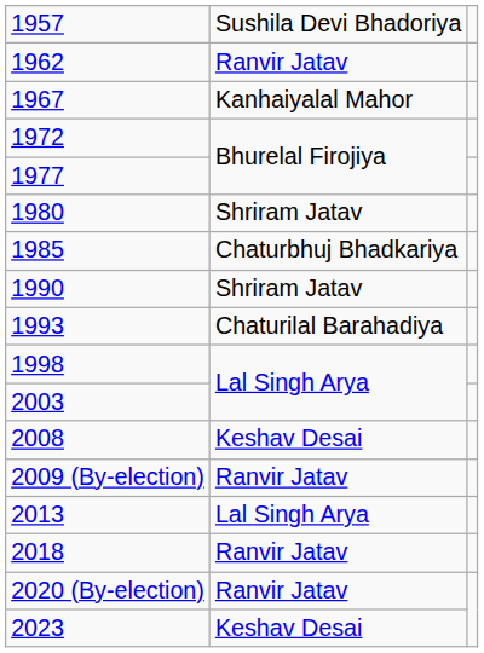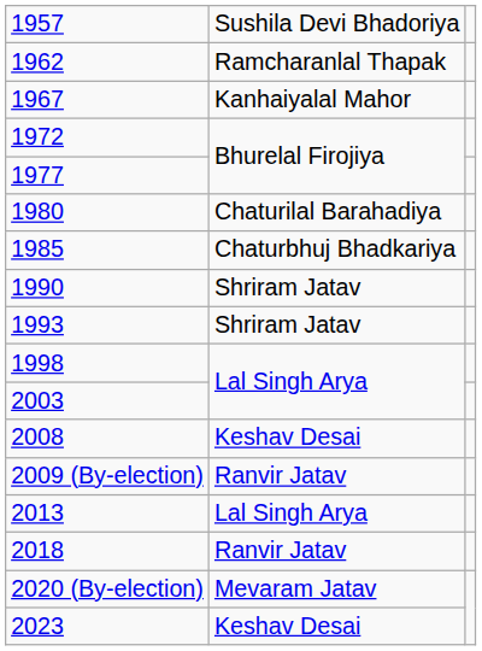 <table class="wikitable sortable">
 <tr>
 <td><a href='#'>1957</a></td>
 <td>Sushila Devi Bhadoriya</td>
 <td></td>
 </tr>
 <tr>
 <td><a href='#'>1962</a></td>
-<td><a href='#'>Ranvir Jatav</a></td>
+<td>Ramcharanlal Thapak</td>
 <td></td>
 </tr>
 <tr>
 <td><a href='#'>1967</a></td>
 <td>Kanhaiyalal Mahor</td>
 <td></td>
 </tr>
 <tr>
 <td><a href='#'>1972</a></td>
 <td Rowspan="2">Bhurelal Firojiya</td>
 </tr>
 <tr>
 <td><a href='#'>1977</a></td>
 <td></td>
 </tr>
 <tr>
 <td><a href='#'>1980</a></td>
-<td>Shriram Jatav</td>
+<td>Chaturilal Barahadiya</td>
 <td></td>
 </tr>
 <tr>
 <td><a href='#'>1985</a></td>
 <td>Chaturbhuj Bhadkariya</td>
 <td></td>
 </tr>
 <tr>
 <td><a href='#'>1990</a></td>
 <td>Shriram Jatav</td>
 <td></td>
 </tr>
 <tr>
 <td><a href='#'>1993</a></td>
-<td>Chaturilal Barahadiya</td>
+<td>Shriram Jatav</td>
 <td></td>
 </tr>
 <tr>
 <td><a href='#'>1998</a></td>
 <td rowspan="2"><a href='#'>Lal Singh Arya</a></td>
 <td></td>
 </tr>
 <tr>
 <td><a href='#'>2003</a></td>
 </tr>
 <tr>
 <td><a href='#'>2008</a></td>
 <td><a href='#'>Keshav Desai</a></td>
 <td></td>
 </tr>
 <tr>
 <td><a href='#'>2009 (By-election)</a></td>
 <td><a href='#'>Ranvir Jatav</a></td>
 </tr>
 <tr>
 <td><a href='#'>2013</a></td>
 <td><a href='#'>Lal Singh Arya</a></td>
 <td></td>
 </tr>
 <tr>
 <td><a href='#'>2018</a></td>
 <td><a href='#'>Ranvir Jatav</a></td>
 <td></td>
 </tr>
 <tr>
 <td><a href='#'>2020 (By-election)</a></td>
-<td><a href='#'>Ranvir Jatav</a></td>
+<td><a href='#'>Mevaram Jatav</a></td>
 </tr>
 <tr>
 <td><a href='#'>2023</a></td>
 <td><a href='#'>Keshav Desai</a></td>
 </tr>
 </table>
